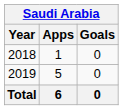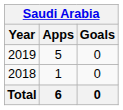 <table class="wikitable" style="text-align:center">
 <tr>
 <th colspan=3><a href='#'>Saudi Arabia</a></th>
 </tr>
 <tr>
 <th>Year</th>
 <th>Apps</th>
 <th>Goals</th>
 </tr>
 <tr>
-<td>2018</td>
-<td>1</td>
+<td>2019</td>
+<td>5</td>
 <td>0</td>
 </tr>
 <tr>
-<td>2019</td>
-<td>5</td>
+<td>2018</td>
+<td>1</td>
 <td>0</td>
 </tr>
 <tr>
 <th>Total</th>
 <th>6</th>
 <th>0</th>
 </tr>
 </table>
